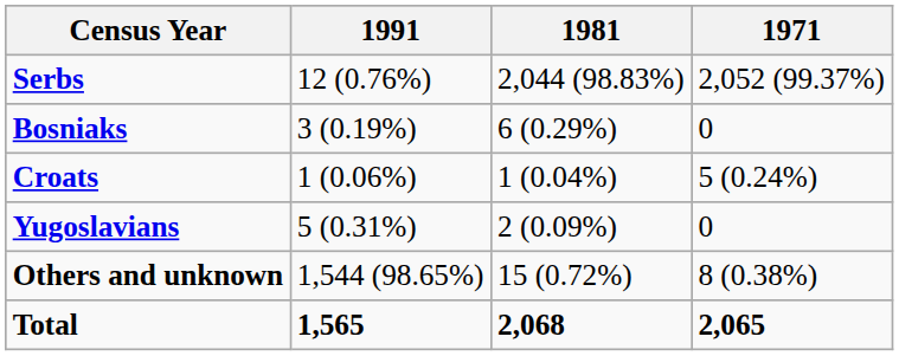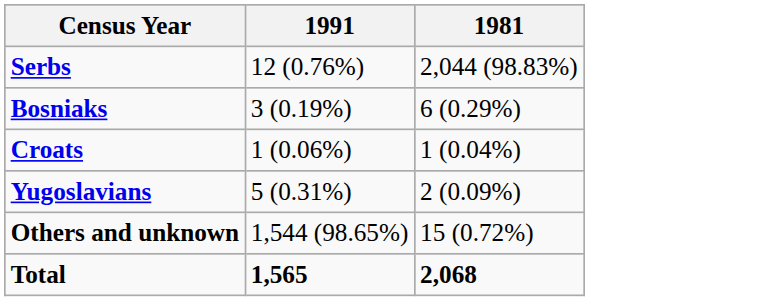 <table class="wikitable" style="font-size:95%;">
 <tr>
 <th>Census Year</th>
 <th>1991</th>
 <th>1981</th>
-<th>1971</th>
 </tr>
 <tr>
 <td><strong><a href='#'>Serbs</a></strong></td>
 <td>12 (0.76%)</td>
 <td>2,044 (98.83%)</td>
-<td>2,052 (99.37%)</td>
 </tr>
 <tr>
 <td><strong><a href='#'>Bosniaks</a></strong></td>
 <td>3 (0.19%)</td>
 <td>6 (0.29%)</td>
-<td>0</td>
 </tr>
 <tr>
 <td><strong><a href='#'>Croats</a></strong></td>
 <td>1 (0.06%)</td>
 <td>1 (0.04%)</td>
-<td>5 (0.24%)</td>
 </tr>
 <tr>
 <td><strong><a href='#'>Yugoslavians</a></strong></td>
 <td>5 (0.31%)</td>
 <td>2 (0.09%)</td>
-<td>0</td>
 </tr>
 <tr>
 <td><strong>Others and unknown</strong></td>
 <td>1,544 (98.65%)</td>
 <td>15 (0.72%)</td>
-<td>8 (0.38%)</td>
 </tr>
 <tr>
 <td><strong>Total</strong></td>
 <td><strong>1,565</strong></td>
 <td><strong>2,068</strong></td>
-<td><strong>2,065</strong></td>
 </tr>
 </table>
